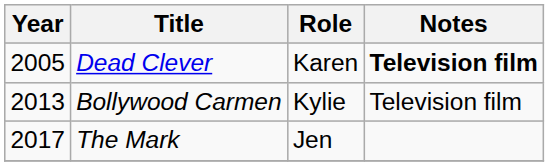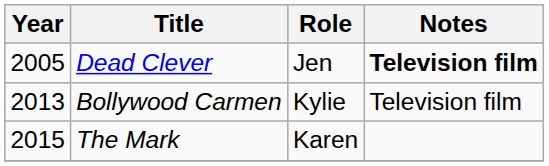 <table class="wikitable sortable">
 <tr>
 <th>Year</th>
 <th>Title</th>
 <th>Role</th>
 <th class="unsortable">Notes</th>
 </tr>
 <tr>
 <td>2005</td>
 <td><em><a href='#'>Dead Clever</a></em></td>
-<td>Karen</td>
+<td>Jen</td>
 <td><strong>Television film</strong></td>
 </tr>
 <tr>
 <td>2013</td>
 <td><em>Bollywood Carmen</em></td>
 <td>Kylie</td>
 <td>Television film</td>
 </tr>
 <tr>
-<td>2017</td>
+<td>2015</td>
 <td><em>The Mark</em></td>
-<td>Jen</td>
+<td>Karen</td>
 <td></td>
 </tr>
 <tr>
 </tr>
 </table>
